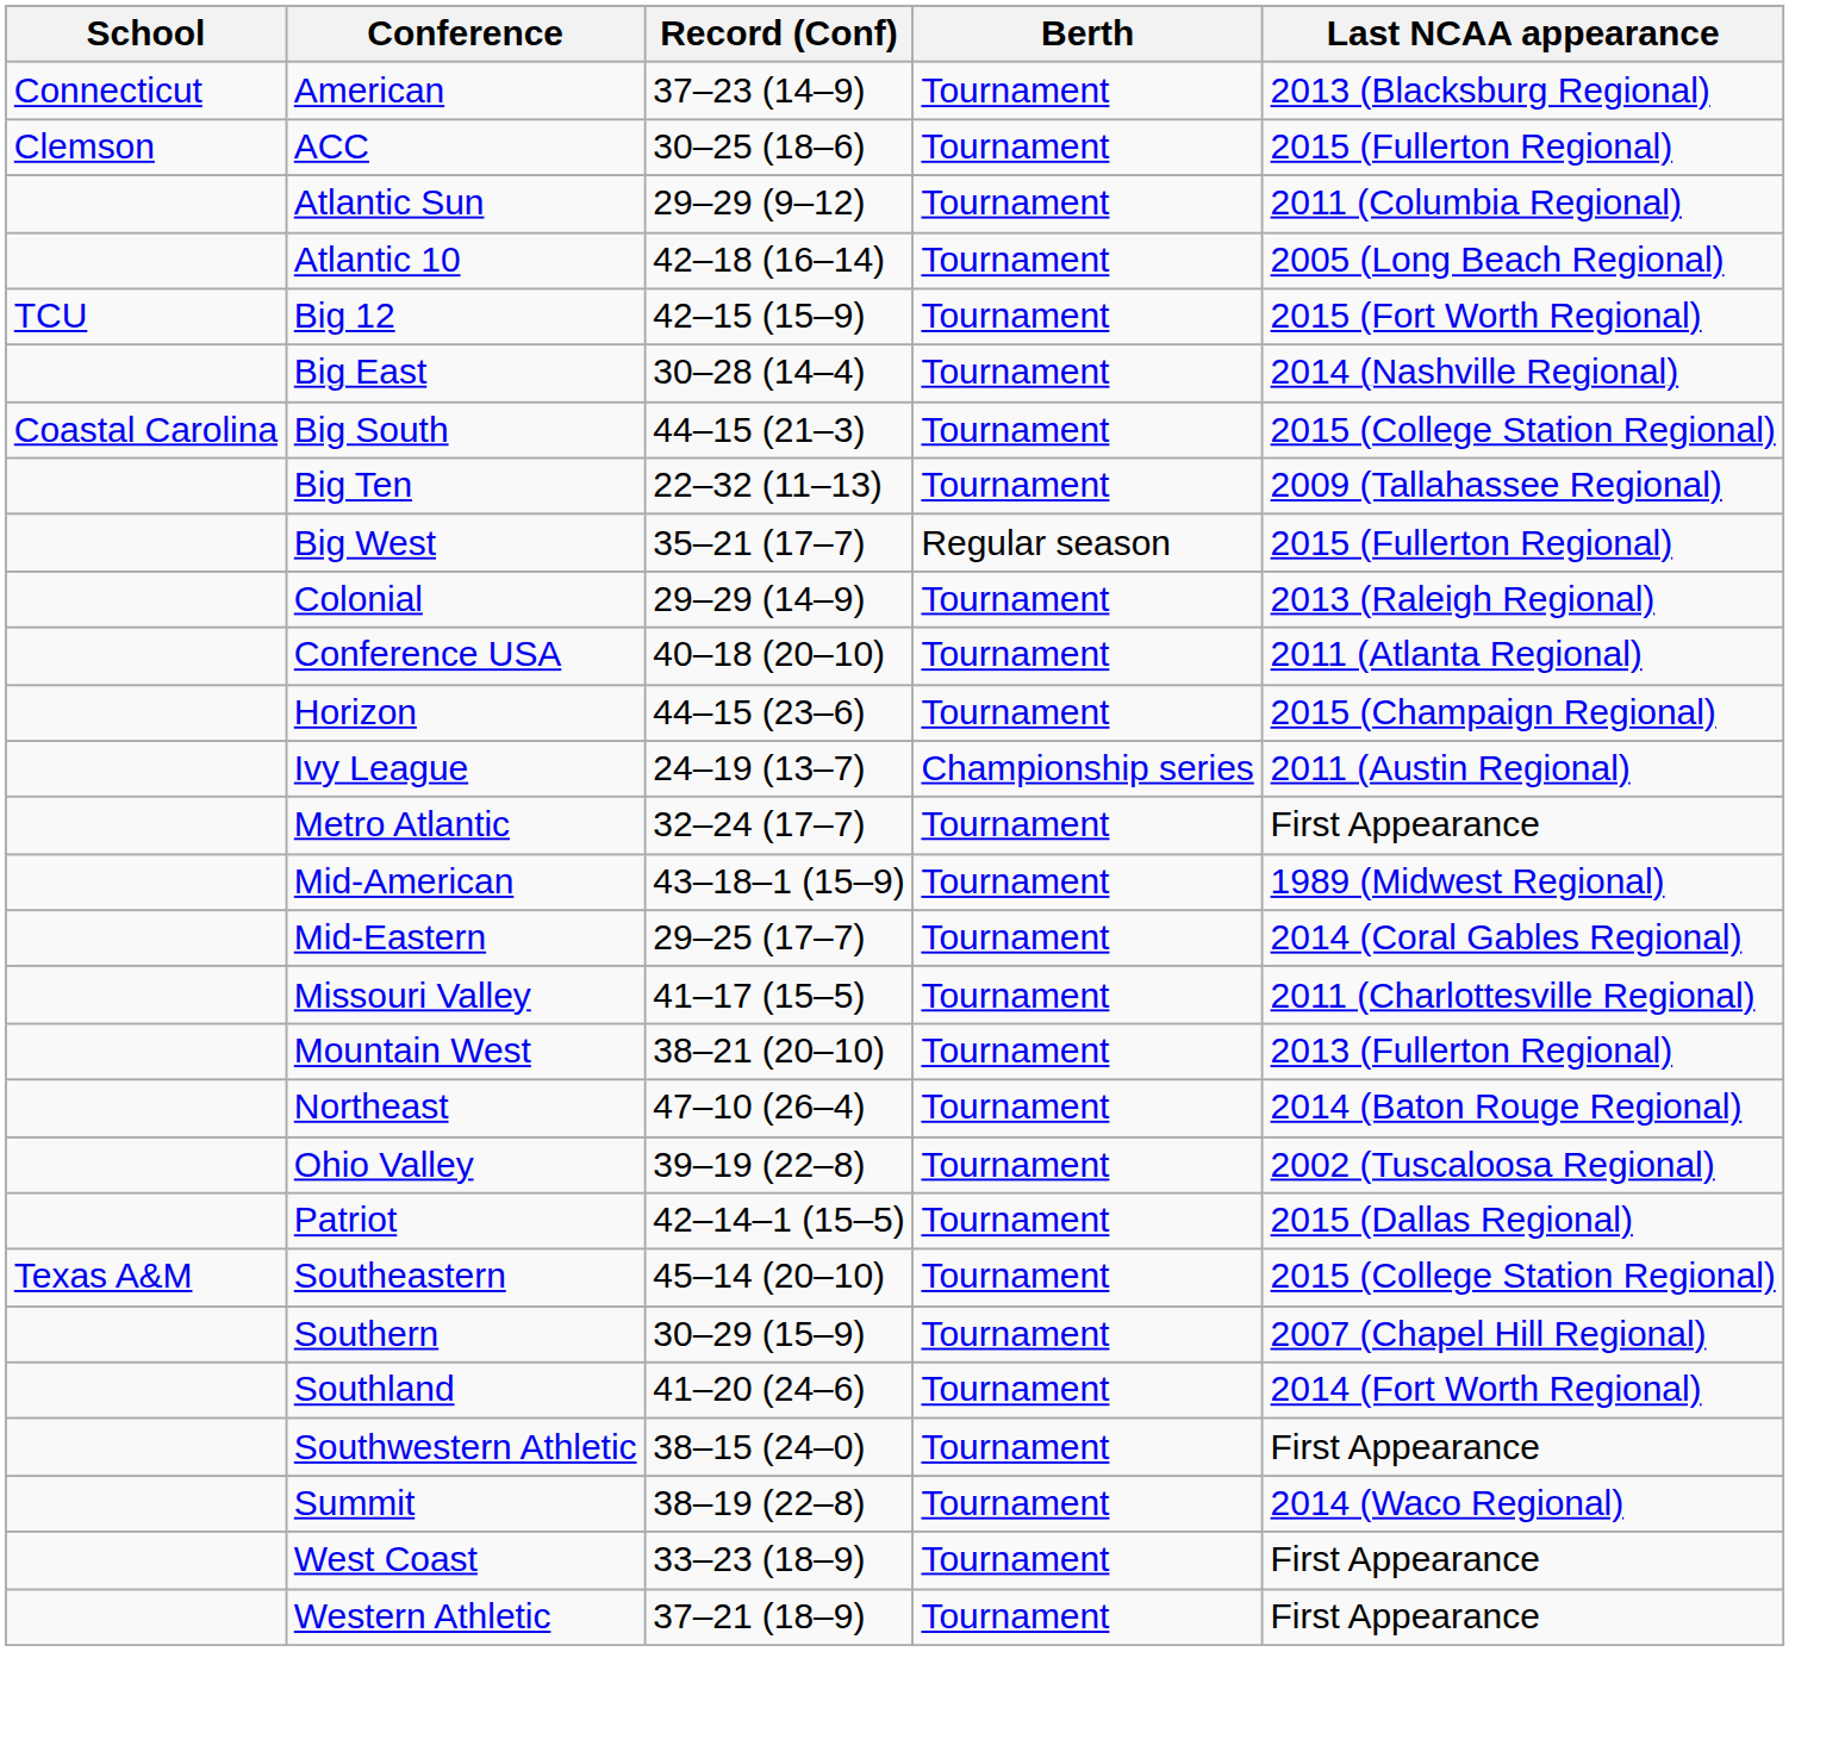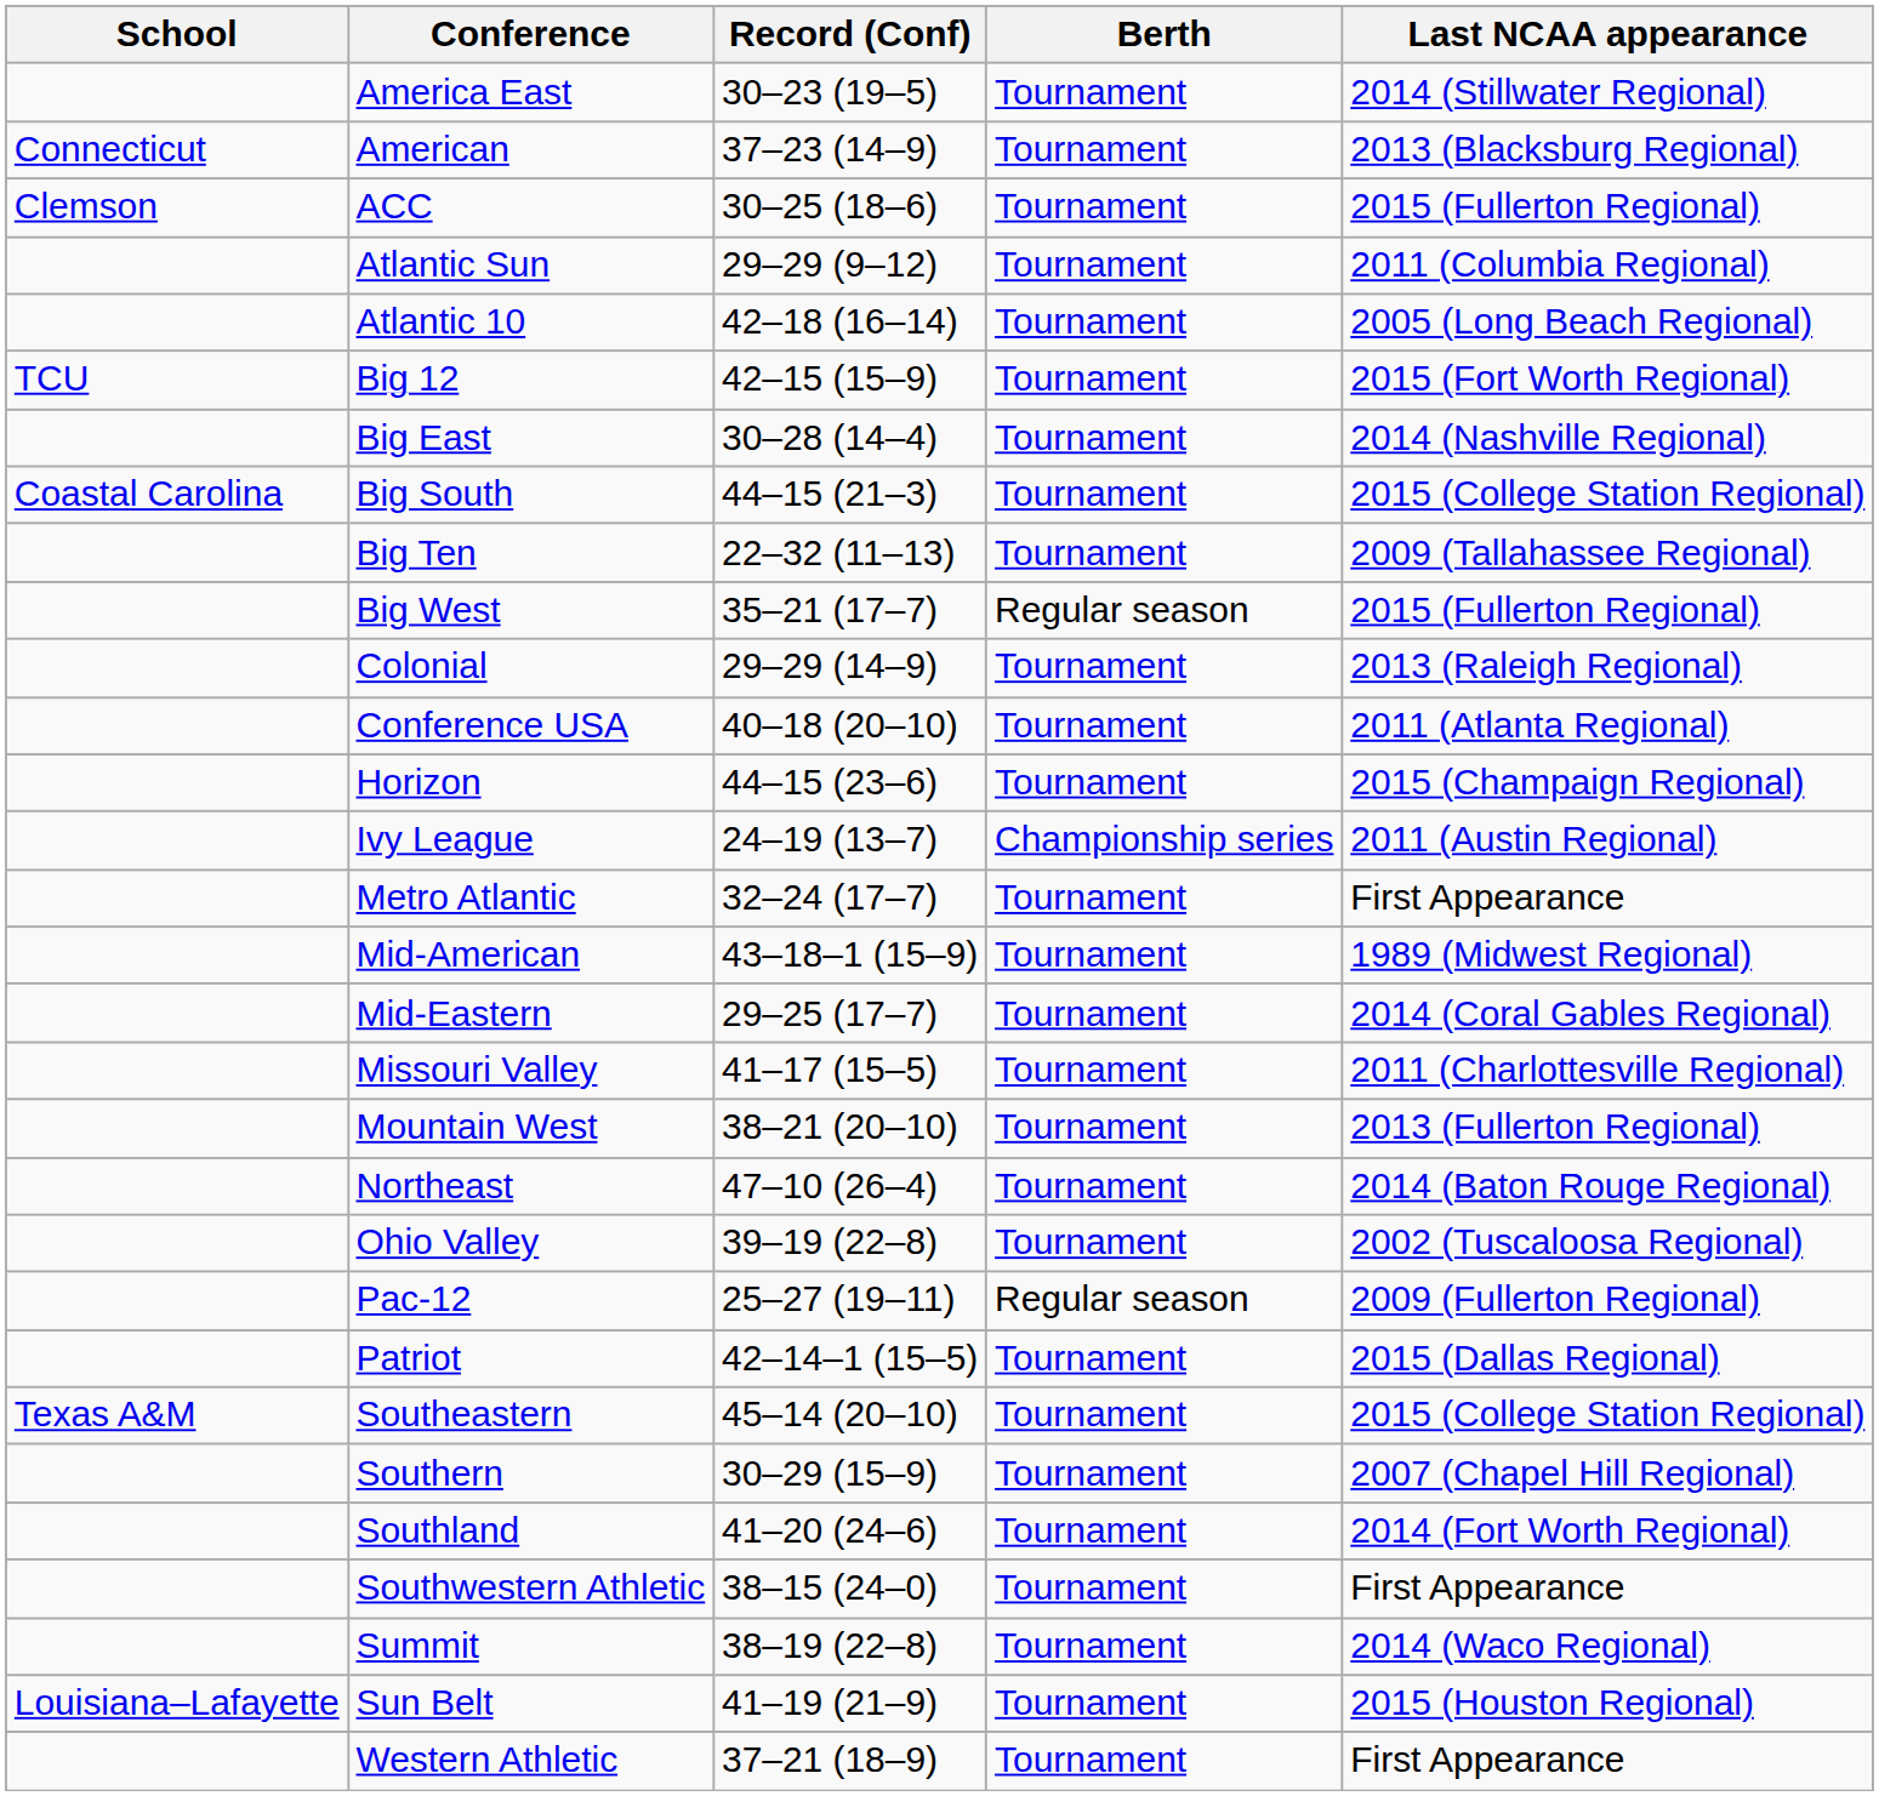 <table class="wikitable sortable">
 <tr>
 <th>School</th>
 <th>Conference</th>
 <th>Record (Conf)</th>
 <th>Berth</th>
 <th>Last NCAA appearance</th>
+</tr>
+<tr>
+<td></td>
+<td><a href='#'>America East</a></td>
+<td>30–23 (19–5)</td>
+<td><a href='#'>Tournament</a></td>
+<td><a href='#'>2014 (Stillwater Regional)</a></td>
 </tr>
 <tr>
 <td><a href='#'>Connecticut</a></td>
 <td><a href='#'>American</a></td>
 <td>37–23 (14–9)</td>
 <td><a href='#'>Tournament</a></td>
 <td><a href='#'>2013 (Blacksburg Regional)</a></td>
 </tr>
 <tr>
 <td><a href='#'>Clemson</a></td>
 <td><a href='#'>ACC</a></td>
 <td>30–25 (18–6)</td>
 <td><a href='#'>Tournament</a></td>
 <td><a href='#'>2015 (Fullerton Regional)</a></td>
 </tr>
 <tr>
 <td></td>
 <td><a href='#'>Atlantic Sun</a></td>
 <td>29–29 (9–12)</td>
 <td><a href='#'>Tournament</a></td>
 <td><a href='#'>2011 (Columbia Regional)</a></td>
 </tr>
 <tr>
 <td></td>
 <td><a href='#'>Atlantic 10</a></td>
 <td>42–18 (16–14)</td>
 <td><a href='#'>Tournament</a></td>
 <td><a href='#'>2005 (Long Beach Regional)</a></td>
 </tr>
 <tr>
 <td><a href='#'>TCU</a></td>
 <td><a href='#'>Big 12</a></td>
 <td>42–15 (15–9)</td>
 <td><a href='#'>Tournament</a></td>
 <td><a href='#'>2015 (Fort Worth Regional)</a></td>
 </tr>
 <tr>
 <td></td>
 <td><a href='#'>Big East</a></td>
 <td>30–28 (14–4)</td>
 <td><a href='#'>Tournament</a></td>
 <td><a href='#'>2014 (Nashville Regional)</a></td>
 </tr>
 <tr>
 <td><a href='#'>Coastal Carolina</a></td>
 <td><a href='#'>Big South</a></td>
 <td>44–15 (21–3)</td>
 <td><a href='#'>Tournament</a></td>
 <td><a href='#'>2015 (College Station Regional)</a></td>
 </tr>
 <tr>
 <td></td>
 <td><a href='#'>Big Ten</a></td>
 <td>22–32 (11–13)</td>
 <td><a href='#'>Tournament</a></td>
 <td><a href='#'>2009 (Tallahassee Regional)</a></td>
 </tr>
 <tr>
 <td></td>
 <td><a href='#'>Big West</a></td>
 <td>35–21 (17–7)</td>
 <td>Regular season</td>
 <td><a href='#'>2015 (Fullerton Regional)</a></td>
 </tr>
 <tr>
 <td></td>
 <td><a href='#'>Colonial</a></td>
 <td>29–29 (14–9)</td>
 <td><a href='#'>Tournament</a></td>
 <td><a href='#'>2013 (Raleigh Regional)</a></td>
 </tr>
 <tr>
 <td></td>
 <td><a href='#'>Conference USA</a></td>
 <td>40–18 (20–10)</td>
 <td><a href='#'>Tournament</a></td>
 <td><a href='#'>2011 (Atlanta Regional)</a></td>
 </tr>
 <tr>
 <td></td>
 <td><a href='#'>Horizon</a></td>
 <td>44–15 (23–6)</td>
 <td><a href='#'>Tournament</a></td>
 <td><a href='#'>2015 (Champaign Regional)</a></td>
 </tr>
 <tr>
 <td></td>
 <td><a href='#'>Ivy League</a></td>
 <td>24–19 (13–7)</td>
 <td><a href='#'>Championship series</a></td>
 <td><a href='#'>2011 (Austin Regional)</a></td>
 </tr>
 <tr>
 <td></td>
 <td><a href='#'>Metro Atlantic</a></td>
 <td>32–24 (17–7)</td>
 <td><a href='#'>Tournament</a></td>
 <td>First Appearance</td>
 </tr>
 <tr>
 <td></td>
 <td><a href='#'>Mid-American</a></td>
 <td>43–18–1 (15–9)</td>
 <td><a href='#'>Tournament</a></td>
 <td><a href='#'>1989 (Midwest Regional)</a></td>
 </tr>
 <tr>
 <td></td>
 <td><a href='#'>Mid-Eastern</a></td>
 <td>29–25 (17–7)</td>
 <td><a href='#'>Tournament</a></td>
 <td><a href='#'>2014 (Coral Gables Regional)</a></td>
 </tr>
 <tr>
 <td></td>
 <td><a href='#'>Missouri Valley</a></td>
 <td>41–17 (15–5)</td>
 <td><a href='#'>Tournament</a></td>
 <td><a href='#'>2011 (Charlottesville Regional)</a></td>
 </tr>
 <tr>
 <td></td>
 <td><a href='#'>Mountain West</a></td>
 <td>38–21 (20–10)</td>
 <td><a href='#'>Tournament</a></td>
 <td><a href='#'>2013 (Fullerton Regional)</a></td>
 </tr>
 <tr>
 <td></td>
 <td><a href='#'>Northeast</a></td>
 <td>47–10 (26–4)</td>
 <td><a href='#'>Tournament</a></td>
 <td><a href='#'>2014 (Baton Rouge Regional)</a></td>
 </tr>
 <tr>
 <td></td>
 <td><a href='#'>Ohio Valley</a></td>
 <td>39–19 (22–8)</td>
 <td><a href='#'>Tournament</a></td>
 <td><a href='#'>2002 (Tuscaloosa Regional)</a></td>
 </tr>
 <tr>
 <td></td>
+<td><a href='#'>Pac-12</a></td>
+<td>25–27 (19–11)</td>
+<td>Regular season</td>
+<td><a href='#'>2009 (Fullerton Regional)</a></td>
+</tr>
+<tr>
+<td></td>
 <td><a href='#'>Patriot</a></td>
 <td>42–14–1 (15–5)</td>
 <td><a href='#'>Tournament</a></td>
 <td><a href='#'>2015 (Dallas Regional)</a></td>
 </tr>
 <tr>
 <td><a href='#'>Texas A&M</a></td>
 <td><a href='#'>Southeastern</a></td>
 <td>45–14 (20–10)</td>
 <td><a href='#'>Tournament</a></td>
 <td><a href='#'>2015 (College Station Regional)</a></td>
 </tr>
 <tr>
 <td></td>
 <td><a href='#'>Southern</a></td>
 <td>30–29 (15–9)</td>
 <td><a href='#'>Tournament</a></td>
 <td><a href='#'>2007 (Chapel Hill Regional)</a></td>
 </tr>
 <tr>
 <td></td>
 <td><a href='#'>Southland</a></td>
 <td>41–20 (24–6)</td>
 <td><a href='#'>Tournament</a></td>
 <td><a href='#'>2014 (Fort Worth Regional)</a></td>
 </tr>
 <tr>
 <td></td>
 <td><a href='#'>Southwestern Athletic</a></td>
 <td>38–15 (24–0)</td>
 <td><a href='#'>Tournament</a></td>
 <td>First Appearance</td>
 </tr>
 <tr>
 <td></td>
 <td><a href='#'>Summit</a></td>
 <td>38–19 (22–8)</td>
 <td><a href='#'>Tournament</a></td>
 <td><a href='#'>2014 (Waco Regional)</a></td>
 </tr>
 <tr>
-<td></td>
-<td><a href='#'>West Coast</a></td>
-<td>33–23 (18–9)</td>
+<td><a href='#'>Louisiana–Lafayette</a></td>
+<td><a href='#'>Sun Belt</a></td>
+<td>41–19 (21–9)</td>
 <td><a href='#'>Tournament</a></td>
-<td>First Appearance</td>
+<td><a href='#'>2015 (Houston Regional)</a></td>
 </tr>
 <tr>
 <td></td>
 <td><a href='#'>Western Athletic</a></td>
 <td>37–21 (18–9)</td>
 <td><a href='#'>Tournament</a></td>
 <td>First Appearance</td>
 </tr>
 </table>
